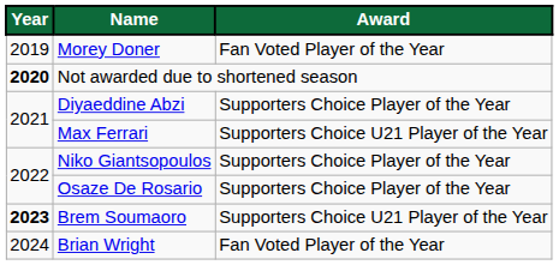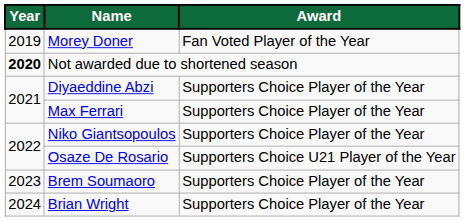 <table class="wikitable">
 <tr>
 <th style="background:#0d6a3a; color:#FFFFFF; border:2px solid #000000;" scope="col">Year</th>
 <th style="background:#0d6a3a; color:#FFFFFF; border:2px solid #000000;" scope="col">Name</th>
 <th style="background:#0d6a3a; color:#FFFFFF; border:2px solid #000000;" scope="col">Award</th>
 </tr>
 <tr>
 <td>2019</td>
 <td><a href='#'>Morey Doner</a></td>
 <td>Fan Voted Player of the Year</td>
 </tr>
 <tr>
 <td><strong>2020</strong></td>
 <td colspan="2">Not awarded due to shortened season</td>
 </tr>
 <tr>
 <td rowspan="2">2021</td>
 <td><a href='#'>Diyaeddine Abzi</a></td>
 <td>Supporters Choice Player of the Year</td>
 </tr>
 <tr>
 <td><a href='#'>Max Ferrari</a></td>
-<td>Supporters Choice U21 Player of the Year</td>
+<td>Supporters Choice Player of the Year</td>
 </tr>
 <tr>
 <td rowspan="2">2022</td>
 <td><a href='#'>Niko Giantsopoulos</a></td>
 <td>Supporters Choice Player of the Year</td>
 </tr>
 <tr>
 <td><a href='#'>Osaze De Rosario</a></td>
-<td>Supporters Choice Player of the Year</td>
+<td>Supporters Choice U21 Player of the Year</td>
 </tr>
 <tr>
-<td><strong>2023</strong></td>
+<td>2023</td>
 <td><a href='#'>Brem Soumaoro</a></td>
-<td>Supporters Choice U21 Player of the Year</td>
+<td>Supporters Choice Player of the Year</td>
 </tr>
 <tr>
 <td>2024</td>
 <td><a href='#'>Brian Wright</a></td>
-<td>Fan Voted Player of the Year</td>
+<td>Supporters Choice Player of the Year</td>
 </tr>
 </table>
